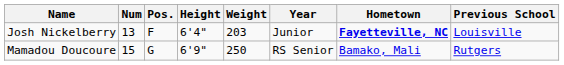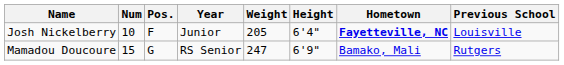 <table class="wikitable sortable" border="1">
 <tr>
 <th>Name</th>
 <th>Num</th>
 <th>Pos.</th>
+<th>Year</th>
+<th>Weight</th>
 <th>Height</th>
-<th>Weight</th>
-<th>Year</th>
 <th>Hometown</th>
 <th class="unsortable">Previous School</th>
 </tr>
 <tr>
 <td>Josh Nickelberry</td>
-<td>13</td>
+<td>10</td>
 <td>F</td>
+<td>Junior</td>
+<td>205</td>
 <td>6'4"</td>
-<td>203</td>
-<td>Junior</td>
 <td><strong><a href='#'>Fayetteville, NC</a></strong></td>
 <td><a href='#'>Louisville</a></td>
 </tr>
 <tr>
 <td>Mamadou Doucoure</td>
 <td>15</td>
 <td>G</td>
+<td>RS Senior</td>
+<td>247</td>
 <td>6'9"</td>
-<td>250</td>
-<td>RS Senior</td>
 <td><a href='#'>Bamako, Mali</a></td>
 <td><a href='#'>Rutgers</a></td>
 </tr>
 </table>
